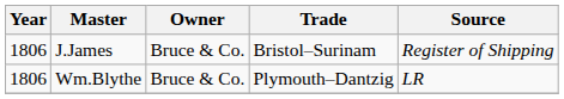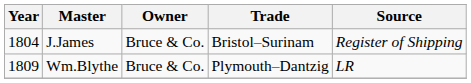 <table class=" wikitable">
 <tr>
 <th>Year</th>
 <th>Master</th>
 <th>Owner</th>
 <th>Trade</th>
 <th>Source</th>
 </tr>
 <tr>
-<td>1806</td>
+<td>1804</td>
 <td>J.James</td>
 <td>Bruce & Co.</td>
 <td>Bristol–Surinam</td>
 <td><em>Register of Shipping</em></td>
 </tr>
 <tr>
-<td>1806</td>
+<td>1809</td>
 <td>Wm.Blythe</td>
 <td>Bruce & Co.</td>
 <td>Plymouth–Dantzig</td>
 <td><em>LR</em></td>
 </tr>
 <tr>
 </tr>
 </table>
